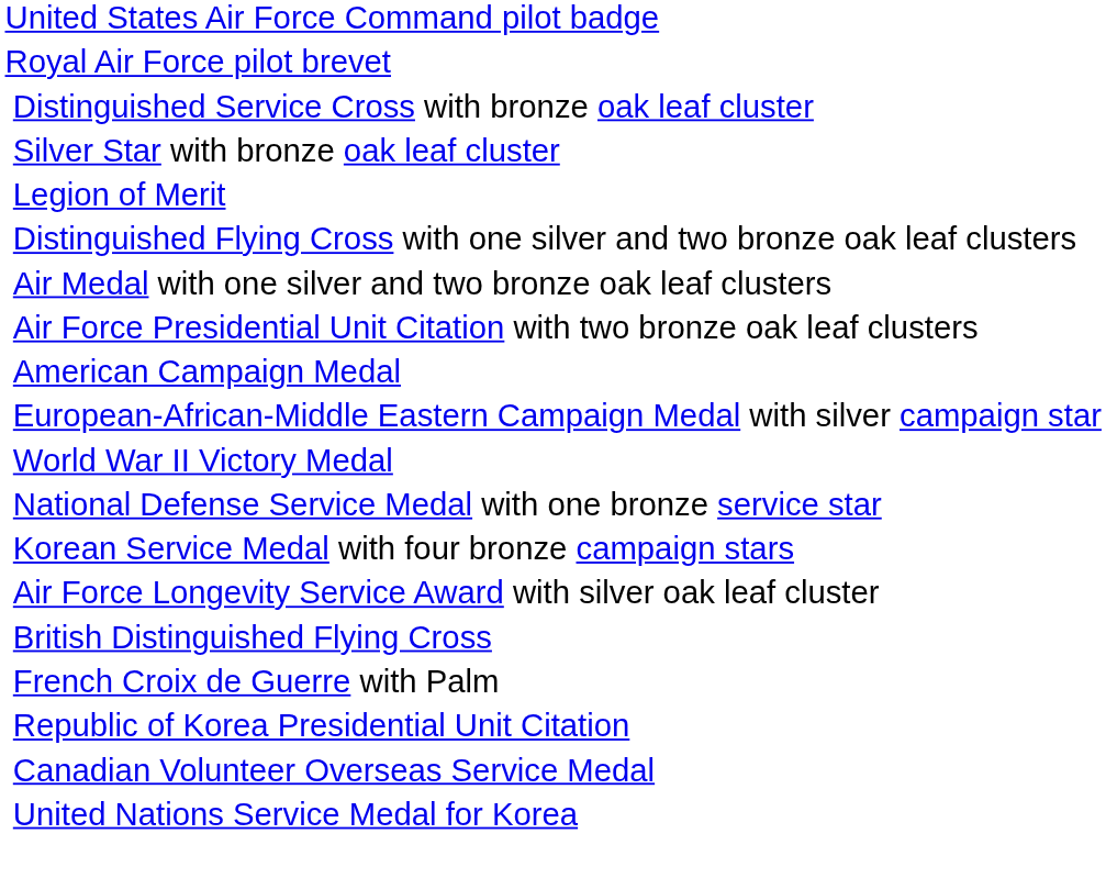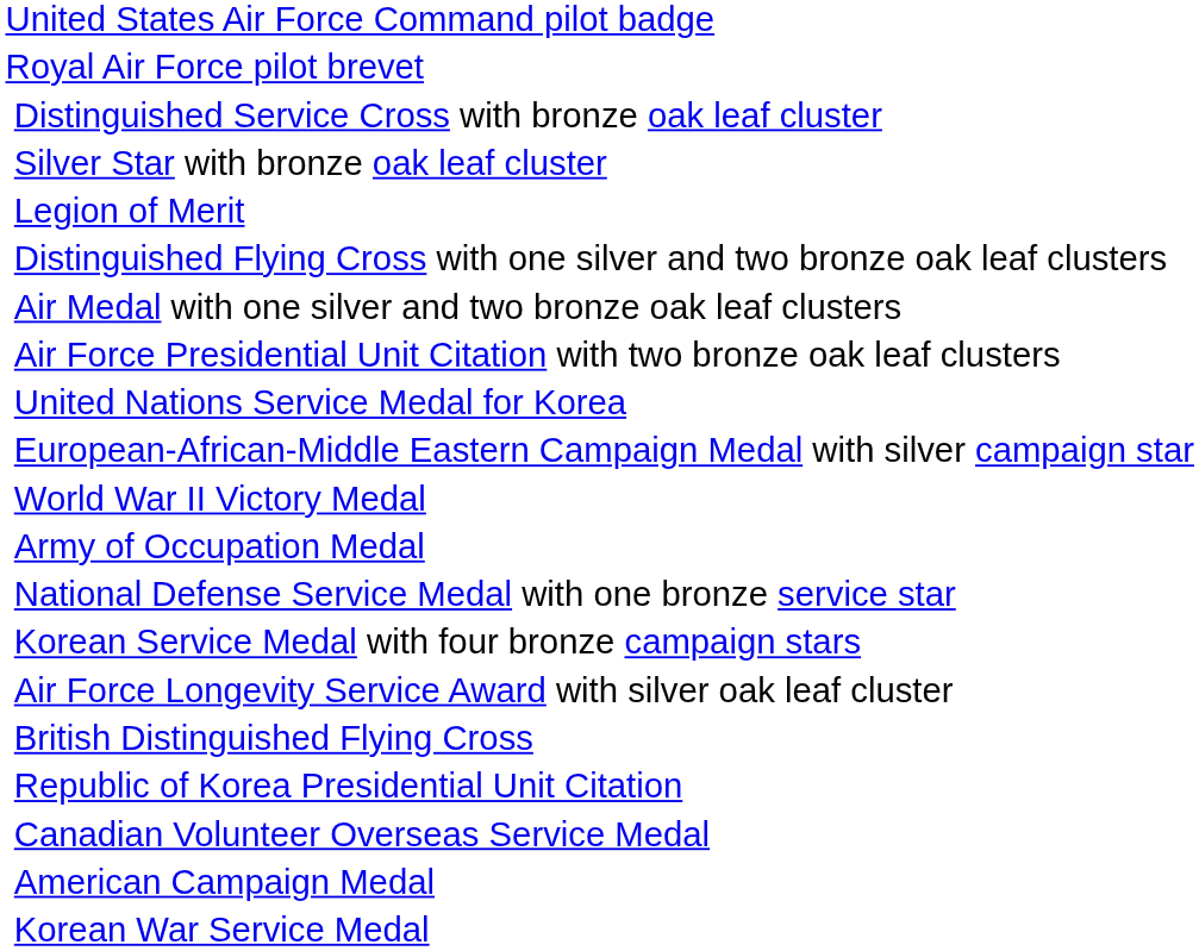 <table>
 <tr>
 <td colspan="2"> <a href='#'>United States Air Force Command pilot badge</a></td>
 </tr>
 <tr>
 <td colspan="2"> <a href='#'>Royal Air Force pilot brevet</a></td>
 </tr>
 <tr>
 <td></td>
 <td><a href='#'>Distinguished Service Cross</a> with bronze <a href='#'>oak leaf cluster</a></td>
 </tr>
 <tr>
 <td></td>
 <td><a href='#'>Silver Star</a> with bronze <a href='#'>oak leaf cluster</a></td>
 </tr>
 <tr>
 <td></td>
 <td><a href='#'>Legion of Merit</a></td>
 </tr>
 <tr>
 <td></td>
 <td><a href='#'>Distinguished Flying Cross</a> with one silver and two bronze oak leaf clusters</td>
 </tr>
 <tr>
 <td></td>
 <td><a href='#'>Air Medal</a> with one silver and two bronze oak leaf clusters</td>
 </tr>
 <tr>
 <td></td>
 <td><a href='#'>Air Force Presidential Unit Citation</a> with two bronze oak leaf clusters</td>
 </tr>
 <tr>
 <td></td>
-<td><a href='#'>American Campaign Medal</a></td>
+<td><a href='#'>United Nations Service Medal for Korea</a></td>
 </tr>
 <tr>
 <td></td>
 <td><a href='#'>European-African-Middle Eastern Campaign Medal</a> with silver <a href='#'>campaign star</a></td>
 </tr>
 <tr>
 <td></td>
 <td><a href='#'>World War II Victory Medal</a></td>
+</tr>
+<tr>
+<td></td>
+<td><a href='#'>Army of Occupation Medal</a></td>
 </tr>
 <tr>
 <td></td>
 <td><a href='#'>National Defense Service Medal</a> with one bronze <a href='#'>service star</a></td>
 </tr>
 <tr>
 <td></td>
 <td><a href='#'>Korean Service Medal</a> with four bronze <a href='#'>campaign stars</a></td>
 </tr>
 <tr>
 <td></td>
 <td><a href='#'>Air Force Longevity Service Award</a> with silver oak leaf cluster</td>
 </tr>
 <tr>
 <td></td>
 <td><a href='#'>British Distinguished Flying Cross</a></td>
 </tr>
 <tr>
 <td></td>
-<td><a href='#'>French Croix de Guerre</a> with Palm</td>
-</tr>
-<tr>
-<td></td>
 <td><a href='#'>Republic of Korea Presidential Unit Citation</a></td>
 </tr>
 <tr>
 <td></td>
 <td><a href='#'>Canadian Volunteer Overseas Service Medal</a></td>
 </tr>
 <tr>
 <td></td>
-<td><a href='#'>United Nations Service Medal for Korea</a></td>
+<td><a href='#'>American Campaign Medal</a></td>
+</tr>
+<tr>
+<td></td>
+<td><a href='#'>Korean War Service Medal</a></td>
 </tr>
 <tr>
 </tr>
 </table>
